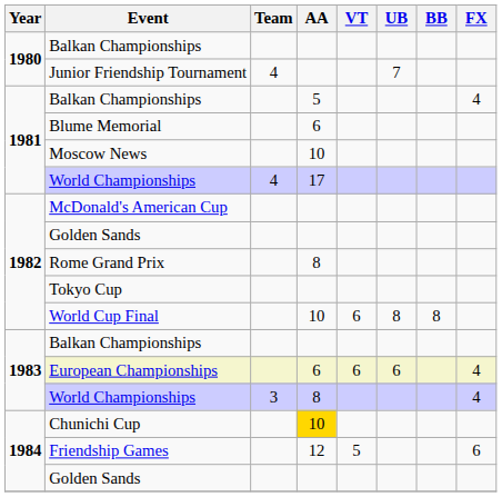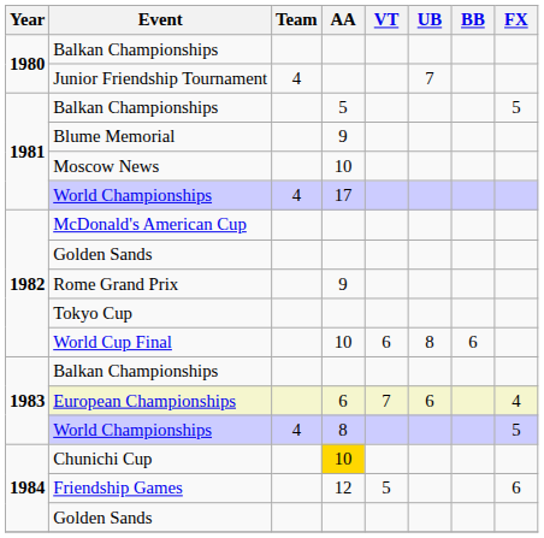 <table class="wikitable" style="text-align:center; font-size:95%;">
 <tr>
 <th align=center>Year</th>
 <th align=center>Event</th>
 <th style="width:30px;">Team</th>
 <th style="width:30px;">AA</th>
 <th style="width:30px;"><a href='#'>VT</a></th>
 <th style="width:30px;"><a href='#'>UB</a></th>
 <th style="width:30px;"><a href='#'>BB</a></th>
 <th style="width:30px;"><a href='#'>FX</a></th>
 </tr>
 <tr>
 <td rowspan="2"><strong>1980</strong></td>
 <td align=left>Balkan Championships</td>
 <td></td>
 <td></td>
 <td></td>
 <td></td>
 <td></td>
 <td></td>
 </tr>
 <tr>
 <td align=left>Junior Friendship Tournament</td>
 <td>4</td>
 <td></td>
 <td></td>
 <td>7</td>
 <td></td>
 <td></td>
 </tr>
 <tr>
 <td rowspan="4"><strong>1981</strong></td>
 <td align=left>Balkan Championships</td>
 <td></td>
 <td>5</td>
 <td></td>
 <td></td>
 <td></td>
-<td>4</td>
+<td>5</td>
 </tr>
 <tr>
 <td align=left>Blume Memorial</td>
 <td></td>
-<td>6</td>
+<td>9</td>
 <td></td>
 <td></td>
 <td></td>
 <td></td>
 </tr>
 <tr>
 <td align=left>Moscow News</td>
 <td></td>
 <td>10</td>
 <td></td>
 <td></td>
 <td></td>
 <td></td>
 </tr>
 <tr bgcolor=#CCCCFF>
 <td align=left><a href='#'>World Championships</a></td>
 <td>4</td>
 <td>17</td>
 <td></td>
 <td></td>
 <td></td>
 <td></td>
 </tr>
 <tr>
 <td rowspan="5"><strong>1982</strong></td>
 <td align=left><a href='#'>McDonald's American Cup</a></td>
 <td></td>
 <td></td>
 <td></td>
 <td></td>
 <td></td>
 <td></td>
 </tr>
 <tr>
 <td align=left>Golden Sands</td>
 <td></td>
 <td></td>
 <td></td>
 <td></td>
 <td></td>
 <td></td>
 </tr>
 <tr>
 <td align=left>Rome Grand Prix</td>
 <td></td>
-<td>8</td>
+<td>9</td>
 <td></td>
 <td></td>
 <td></td>
 <td></td>
 </tr>
 <tr>
 <td align=left>Tokyo Cup</td>
 <td></td>
 <td></td>
 <td></td>
 <td></td>
 <td></td>
 <td></td>
 </tr>
 <tr>
 <td align=left><a href='#'>World Cup Final</a></td>
 <td></td>
 <td>10</td>
 <td>6</td>
 <td>8</td>
-<td>8</td>
+<td>6</td>
 <td></td>
 </tr>
 <tr>
 <td rowspan="3"><strong>1983</strong></td>
 <td align=left>Balkan Championships</td>
 <td></td>
 <td></td>
 <td></td>
 <td></td>
 <td></td>
 <td></td>
 </tr>
 <tr bgcolor=#F5F6CE>
 <td align=left><a href='#'>European Championships</a></td>
 <td></td>
 <td>6</td>
-<td>6</td>
+<td>7</td>
 <td>6</td>
 <td></td>
 <td>4</td>
 </tr>
 <tr bgcolor=#CCCCFF>
 <td align=left><a href='#'>World Championships</a></td>
-<td>3</td>
+<td>4</td>
 <td>8</td>
 <td></td>
 <td></td>
 <td></td>
-<td>4</td>
+<td>5</td>
 </tr>
 <tr>
 <td rowspan="3"><strong>1984</strong></td>
 <td align=left>Chunichi Cup</td>
 <td></td>
 <td style="background: gold;">10</td>
 <td></td>
 <td></td>
 <td></td>
 <td></td>
 </tr>
 <tr>
 <td align=left><a href='#'>Friendship Games</a></td>
 <td></td>
 <td>12</td>
 <td>5</td>
 <td></td>
 <td></td>
 <td>6</td>
 </tr>
 <tr>
 <td align=left>Golden Sands</td>
 <td></td>
 <td></td>
 <td></td>
 <td></td>
 <td></td>
 <td></td>
 </tr>
 <tr>
 </tr>
 </table>
